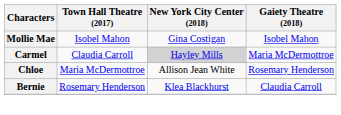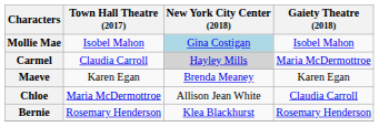 <table class="wikitable" style="width:1000;">
 <tr>
 <th>Characters</th>
 <th>Town Hall Theatre <br> <small> (2017) </small></th>
 <th>New York City Center <br> <small> (2018) </small></th>
 <th>Gaiety Theatre <br> <small> (2018) </small></th>
 </tr>
 <tr>
 <th>Mollie Mae</th>
 <td colspan='1' align=center><a href='#'>Isobel Mahon</a></td>
-<td colspan='1' align=center><a href='#'>Gina Costigan</a></td>
+<td colspan='1' align=center style="background: lightblue;"><a href='#'>Gina Costigan</a></td>
 <td colspan='1' align=center><a href='#'>Isobel Mahon</a></td>
 </tr>
 <tr>
 <th>Carmel</th>
 <td colspan='1' align=center><a href='#'>Claudia Carroll</a></td>
 <td colspan='1' align=center style="background: lightgrey;"><a href='#'>Hayley Mills</a></td>
 <td colspan='1' align=center><a href='#'>Maria McDermottroe</a></td>
 </tr>
 <tr>
+<th>Maeve</th>
+<td colspan='1' align=center>Karen Egan</td>
+<td colspan='1' align=center><a href='#'>Brenda Meaney</a></td>
+<td colspan='1' align=center>Karen Egan</td>
+</tr>
+<tr>
 <th>Chloe</th>
 <td colspan='1' align=center><a href='#'>Maria McDermottroe</a></td>
 <td colspan='1' align=center>Allison Jean White</td>
-<td colspan='1' align=center><a href='#'>Rosemary Henderson</a></td>
+<td colspan='1' align=center><a href='#'>Claudia Carroll</a></td>
 </tr>
 <tr>
 <th>Bernie</th>
 <td colspan='1' align=center><a href='#'>Rosemary Henderson</a></td>
 <td colspan='1' align=center><a href='#'>Klea Blackhurst</a></td>
-<td colspan='1' align=center><a href='#'>Claudia Carroll</a></td>
+<td colspan='1' align=center><a href='#'>Rosemary Henderson</a></td>
 </tr>
 <tr>
 </tr>
 </table>
